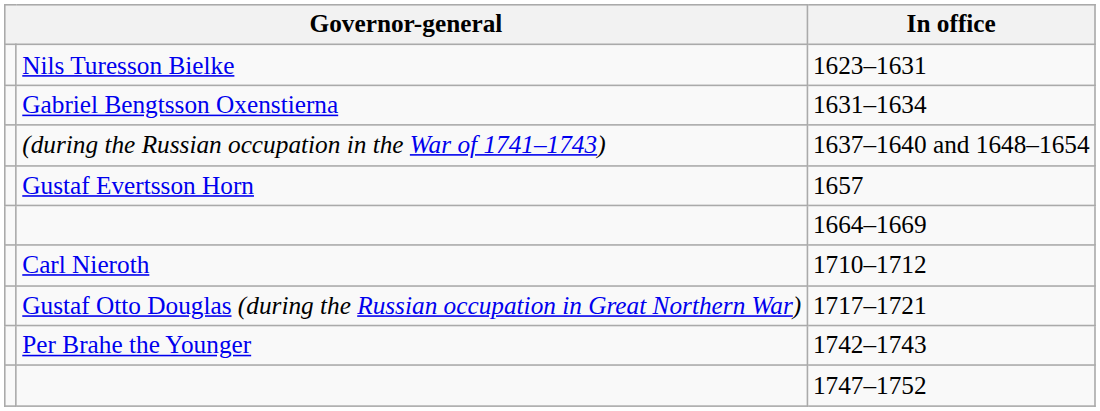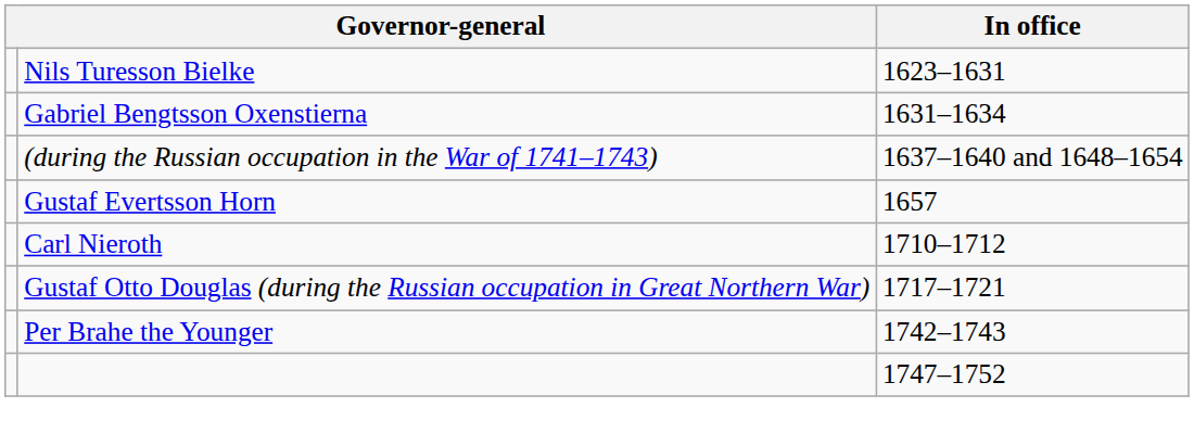 <table class="wikitable sortable">
 <tr>
 <th colspan="2">Governor-general</th>
 <th>In office</th>
 </tr>
 <tr>
 <td></td>
 <td><a href='#'>Nils Turesson Bielke</a></td>
 <td>1623–1631</td>
 </tr>
 <tr>
 <td></td>
 <td><a href='#'>Gabriel Bengtsson Oxenstierna</a></td>
 <td>1631–1634</td>
 </tr>
 <tr>
 <td></td>
 <td> <em>(during the Russian occupation in the <a href='#'>War of 1741–1743</a>)</em></td>
 <td>1637–1640 and 1648–1654</td>
 </tr>
 <tr>
 <td></td>
 <td><a href='#'>Gustaf Evertsson Horn</a></td>
 <td>1657</td>
 </tr>
 <tr>
 <td></td>
-<td></td>
-<td>1664–1669</td>
-</tr>
-<tr>
-<td></td>
 <td><a href='#'>Carl Nieroth</a></td>
 <td>1710–1712</td>
 </tr>
 <tr>
 <td></td>
 <td><a href='#'>Gustaf Otto Douglas</a> <em>(during the <a href='#'>Russian occupation in Great Northern War</a>)</em></td>
 <td>1717–1721</td>
 </tr>
 <tr>
 <td></td>
 <td><a href='#'>Per Brahe the Younger</a></td>
 <td>1742–1743</td>
 </tr>
 <tr>
 <td></td>
 <td></td>
 <td>1747–1752</td>
 </tr>
 </table>
